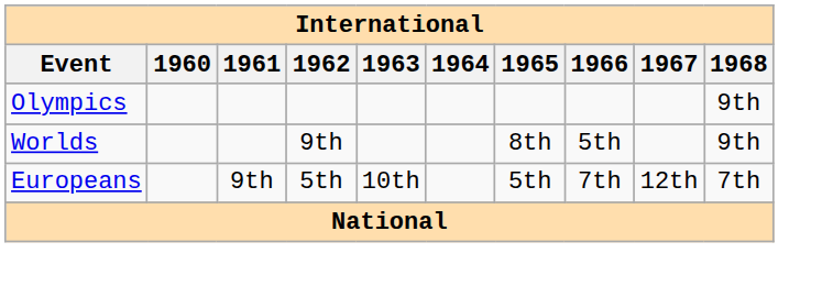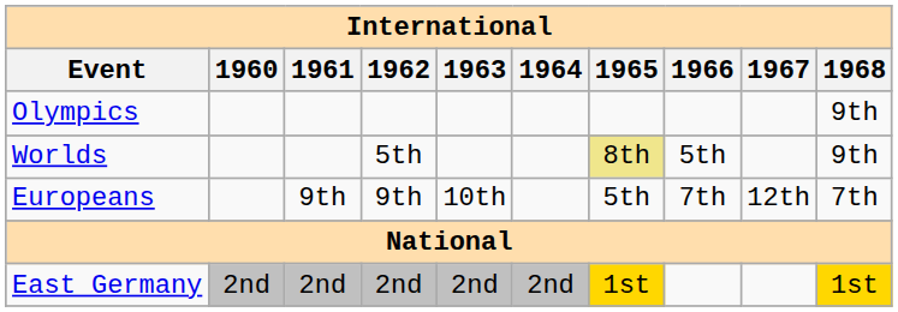 <table class="wikitable" style="text-align:center">
 <tr>
 <th style="background-color: #ffdead; " colspan=10 align=center>International</th>
 </tr>
 <tr>
 <th>Event</th>
 <th>1960</th>
 <th>1961</th>
 <th>1962</th>
 <th>1963</th>
 <th>1964</th>
 <th>1965</th>
 <th>1966</th>
 <th>1967</th>
 <th>1968</th>
 </tr>
 <tr>
 <td align=left><a href='#'>Olympics</a></td>
 <td></td>
 <td></td>
 <td></td>
 <td></td>
 <td></td>
 <td></td>
 <td></td>
 <td></td>
 <td>9th</td>
 </tr>
 <tr>
 <td align=left><a href='#'>Worlds</a></td>
 <td></td>
 <td></td>
-<td>9th</td>
+<td>5th</td>
 <td></td>
 <td></td>
-<td>8th</td>
+<td style="background: khaki;">8th</td>
 <td>5th</td>
 <td></td>
 <td>9th</td>
 </tr>
 <tr>
 <td align=left><a href='#'>Europeans</a></td>
 <td></td>
 <td>9th</td>
-<td>5th</td>
+<td>9th</td>
 <td>10th</td>
 <td></td>
 <td>5th</td>
 <td>7th</td>
 <td>12th</td>
 <td>7th</td>
 </tr>
 <tr>
 <th style="background-color: #ffdead; " colspan=10 align=center>National</th>
 </tr>
+<tr>
+<td align=left><a href='#'>East Germany</a></td>
+<td bgcolor=silver>2nd</td>
+<td bgcolor=silver>2nd</td>
+<td bgcolor=silver>2nd</td>
+<td bgcolor=silver>2nd</td>
+<td bgcolor=silver>2nd</td>
+<td bgcolor=gold>1st</td>
+<td></td>
+<td></td>
+<td bgcolor=gold>1st</td>
+</tr>
 </table>
